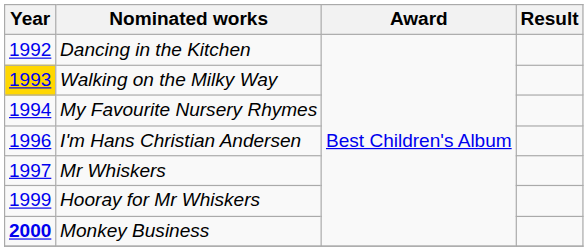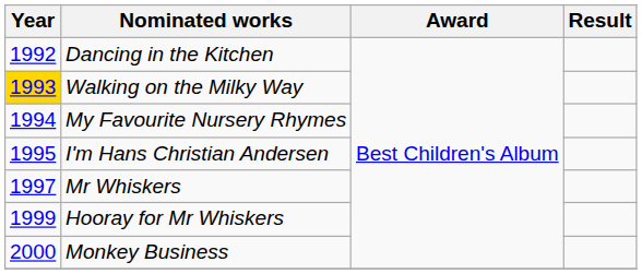 <table class="wikitable">
 <tr>
 <th>Year</th>
 <th>Nominated works</th>
 <th>Award</th>
 <th>Result</th>
 </tr>
 <tr>
 <td><a href='#'>1992</a></td>
 <td><em>Dancing in the Kitchen</em></td>
 <td rowspan="7"><a href='#'>Best Children's Album</a></td>
 <td></td>
 </tr>
 <tr>
 <td style="background: gold;"><a href='#'>1993</a></td>
 <td><em>Walking on the Milky Way</em></td>
 <td></td>
 </tr>
 <tr>
 <td><a href='#'>1994</a></td>
 <td><em>My Favourite Nursery Rhymes</em></td>
 <td></td>
 </tr>
 <tr>
-<td><a href='#'>1996</a></td>
+<td><a href='#'>1995</a></td>
 <td><em>I'm Hans Christian Andersen</em></td>
 <td></td>
 </tr>
 <tr>
 <td><a href='#'>1997</a></td>
 <td><em>Mr Whiskers</em></td>
 <td></td>
 </tr>
 <tr>
 <td><a href='#'>1999</a></td>
 <td><em>Hooray for Mr Whiskers</em></td>
 <td></td>
 </tr>
 <tr>
-<td><strong><a href='#'>2000</a></strong></td>
+<td><a href='#'>2000</a></td>
 <td><em>Monkey Business</em></td>
 <td></td>
 </tr>
 <tr>
 </tr>
 </table>
